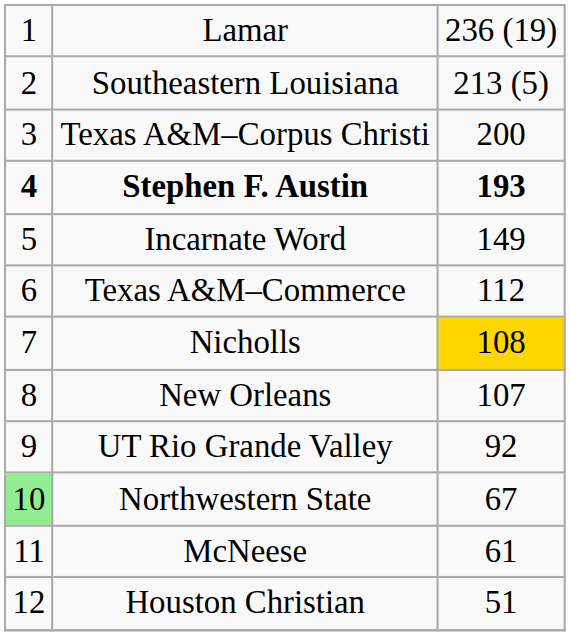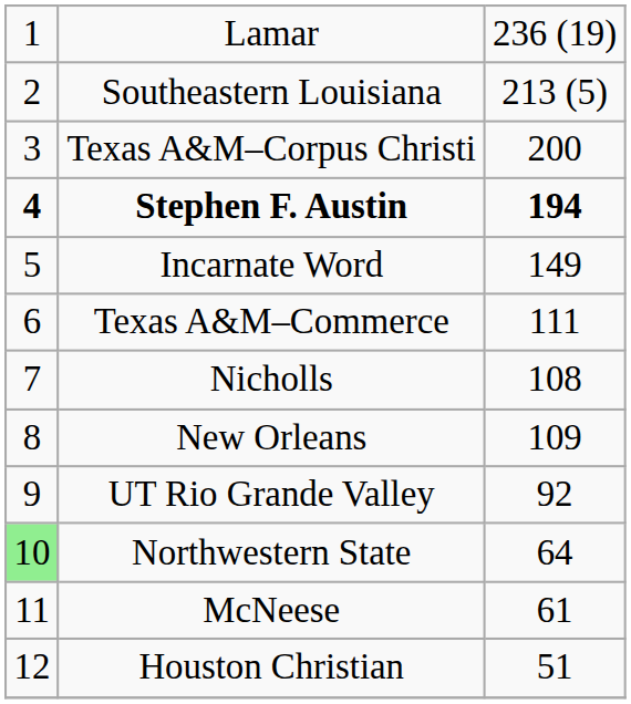 <table class="wikitable">
 <tr align="center">
 <td>1</td>
 <td>Lamar</td>
 <td>236 (19)</td>
 </tr>
 <tr align="center">
 <td>2</td>
 <td>Southeastern Louisiana</td>
 <td>213 (5)</td>
 </tr>
 <tr align="center">
 <td>3</td>
 <td>Texas A&M–Corpus Christi</td>
 <td>200</td>
 </tr>
 <tr align="center">
 <td><strong>4</strong></td>
 <td><strong>Stephen F. Austin</strong></td>
-<td><strong>193</strong></td>
+<td><strong>194</strong></td>
 </tr>
 <tr align="center">
 <td>5</td>
 <td>Incarnate Word</td>
 <td>149</td>
 </tr>
 <tr align="center">
 <td>6</td>
 <td>Texas A&M–Commerce<br></td>
-<td>112</td>
+<td>111</td>
 </tr>
 <tr align="center">
 <td>7</td>
 <td>Nicholls</td>
-<td style="background: gold;">108</td>
+<td>108</td>
 </tr>
 <tr align="center">
 <td>8</td>
 <td>New Orleans</td>
-<td>107</td>
+<td>109</td>
 </tr>
 <tr align="center">
 <td>9</td>
 <td>UT Rio Grande Valley</td>
 <td>92</td>
 </tr>
 <tr align="center">
 <td style="background: lightgreen;">10</td>
 <td>Northwestern State</td>
-<td>67</td>
+<td>64</td>
 </tr>
 <tr align="center">
 <td>11</td>
 <td>McNeese</td>
 <td>61</td>
 </tr>
 <tr align="center">
 <td>12</td>
 <td>Houston Christian</td>
 <td>51</td>
 </tr>
 <tr align="center">
 </tr>
 </table>
